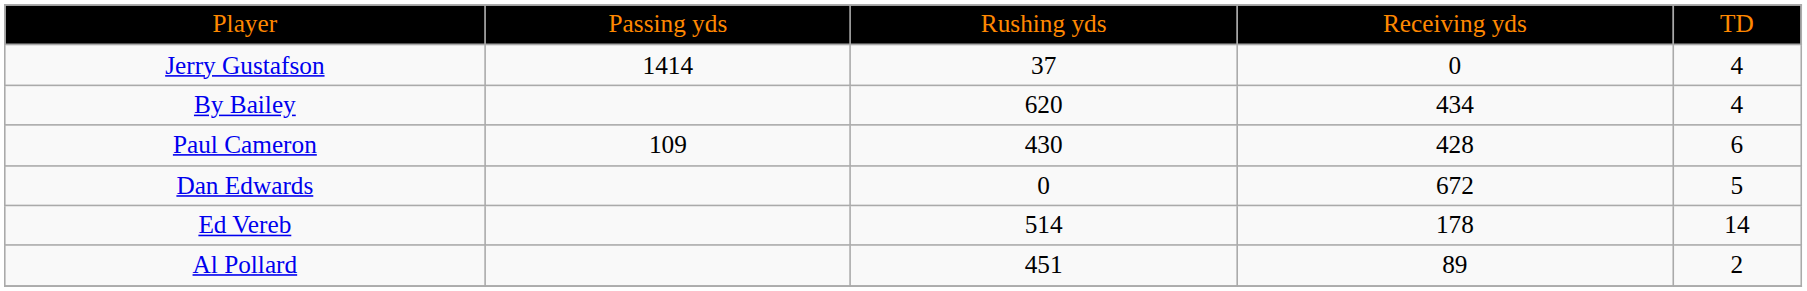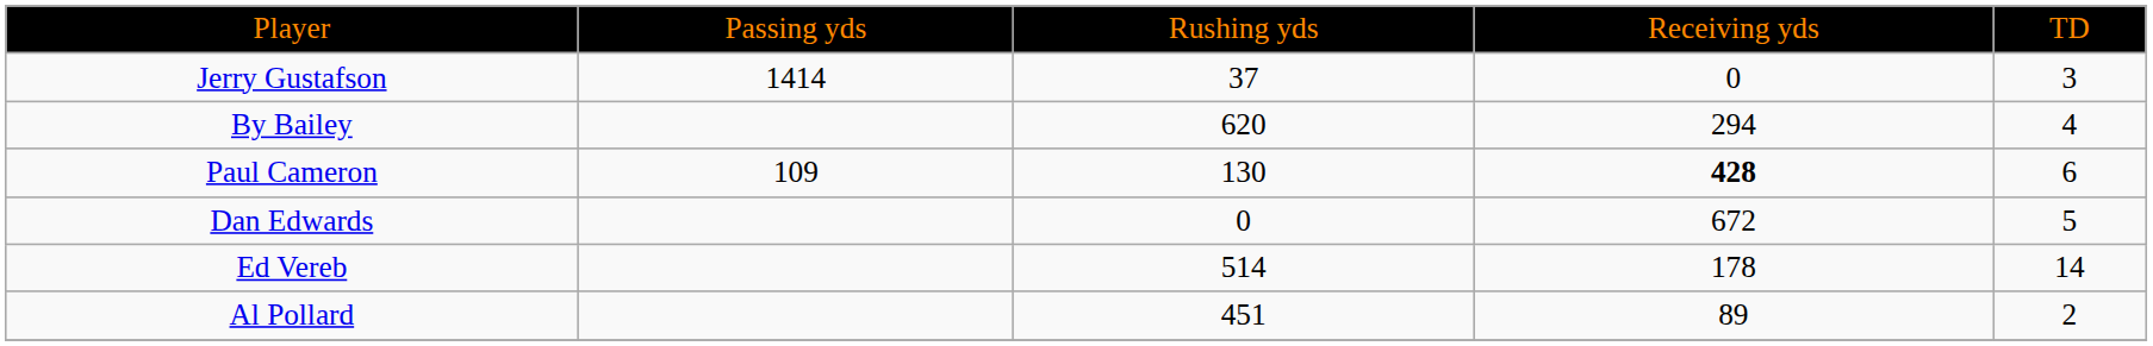 <table class="wikitable" width="90%">
 <tr align="center"  ! style="background:black;color:#FF8800;">
 <td>Player</td>
 <td>Passing yds</td>
 <td>Rushing yds</td>
 <td>Receiving yds</td>
 <td>TD</td>
 </tr>
 <tr align="center" bgcolor="">
 <td><a href='#'>Jerry Gustafson</a></td>
 <td>1414</td>
 <td>37</td>
 <td>0</td>
-<td>4</td>
+<td>3</td>
 </tr>
 <tr align="center" bgcolor="">
 <td><a href='#'>By Bailey</a></td>
 <td></td>
 <td>620</td>
-<td>434</td>
+<td>294</td>
 <td>4</td>
 </tr>
 <tr align="center" bgcolor="">
 <td><a href='#'>Paul Cameron</a></td>
 <td>109</td>
-<td>430</td>
-<td>428</td>
+<td>130</td>
+<td><strong>428</strong></td>
 <td>6</td>
 </tr>
 <tr align="center" bgcolor="">
 <td><a href='#'>Dan Edwards</a></td>
 <td></td>
 <td>0</td>
 <td>672</td>
 <td>5</td>
 </tr>
 <tr align="center" bgcolor="">
 <td><a href='#'>Ed Vereb</a></td>
 <td></td>
 <td>514</td>
 <td>178</td>
 <td>14</td>
 </tr>
 <tr align="center" bgcolor="">
 <td><a href='#'>Al Pollard</a></td>
 <td></td>
 <td>451</td>
 <td>89</td>
 <td>2</td>
 </tr>
 <tr align="center" bgcolor="">
 </tr>
 </table>
